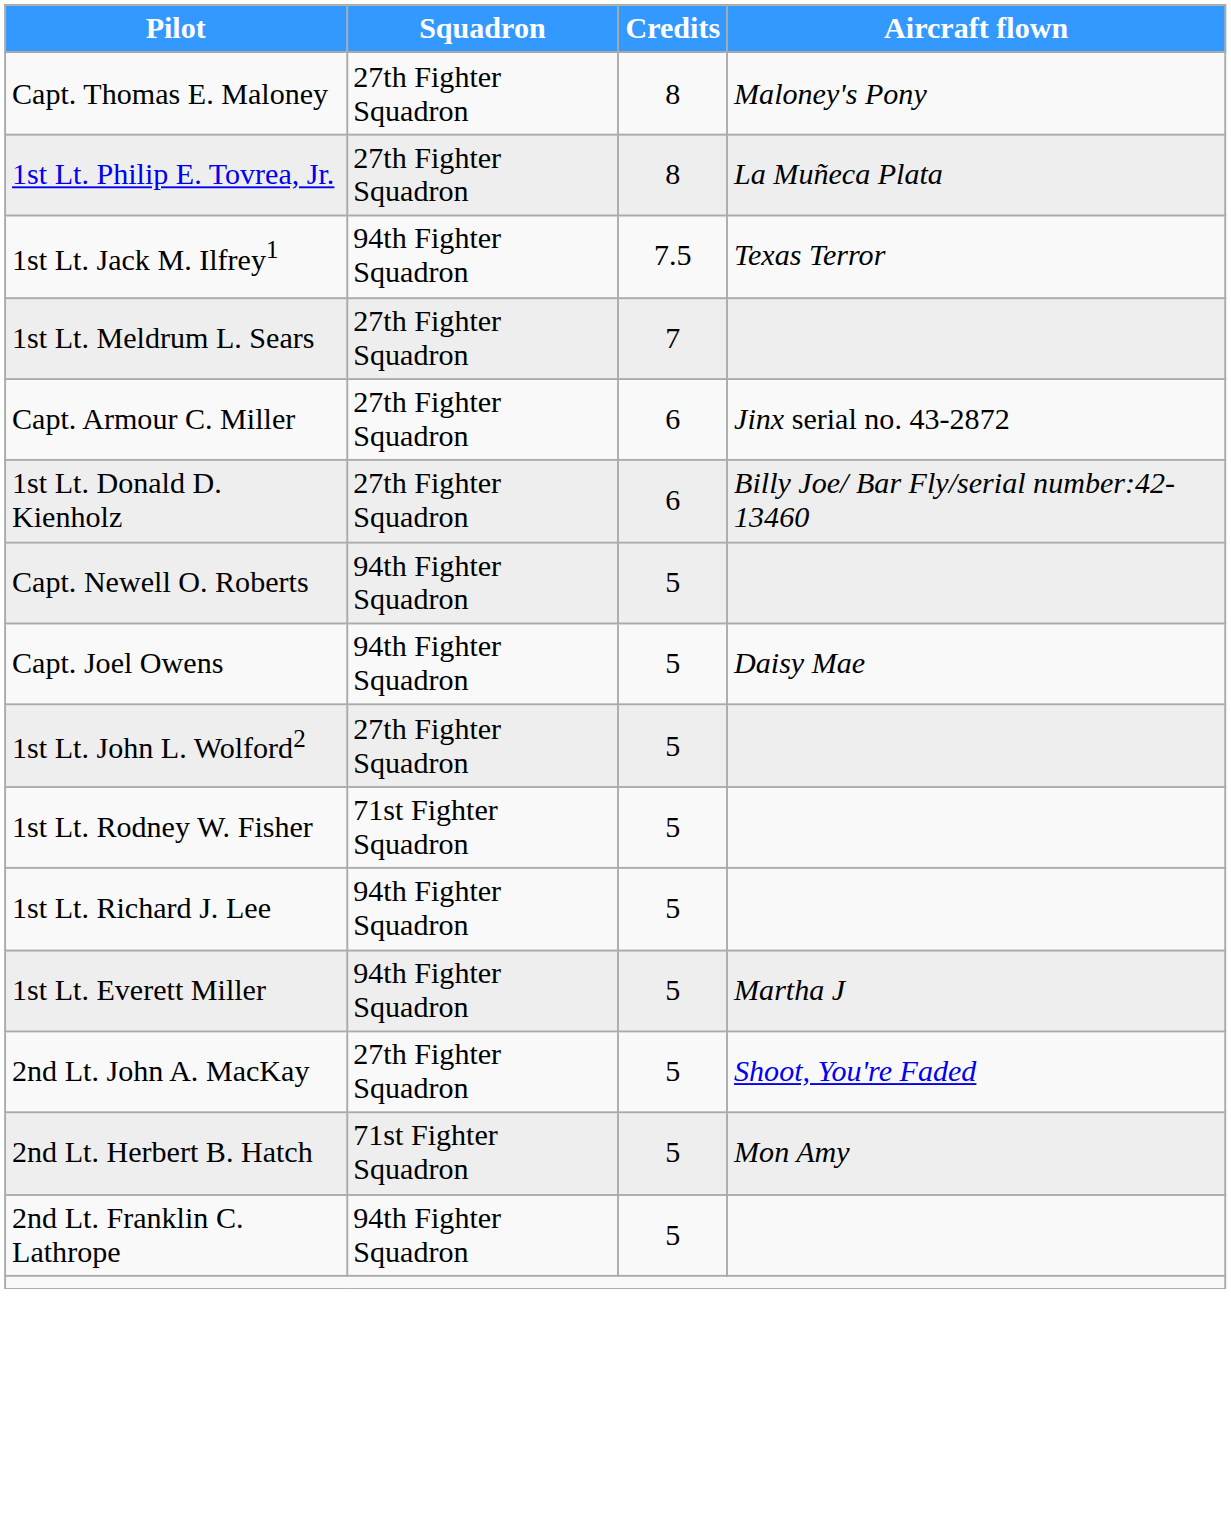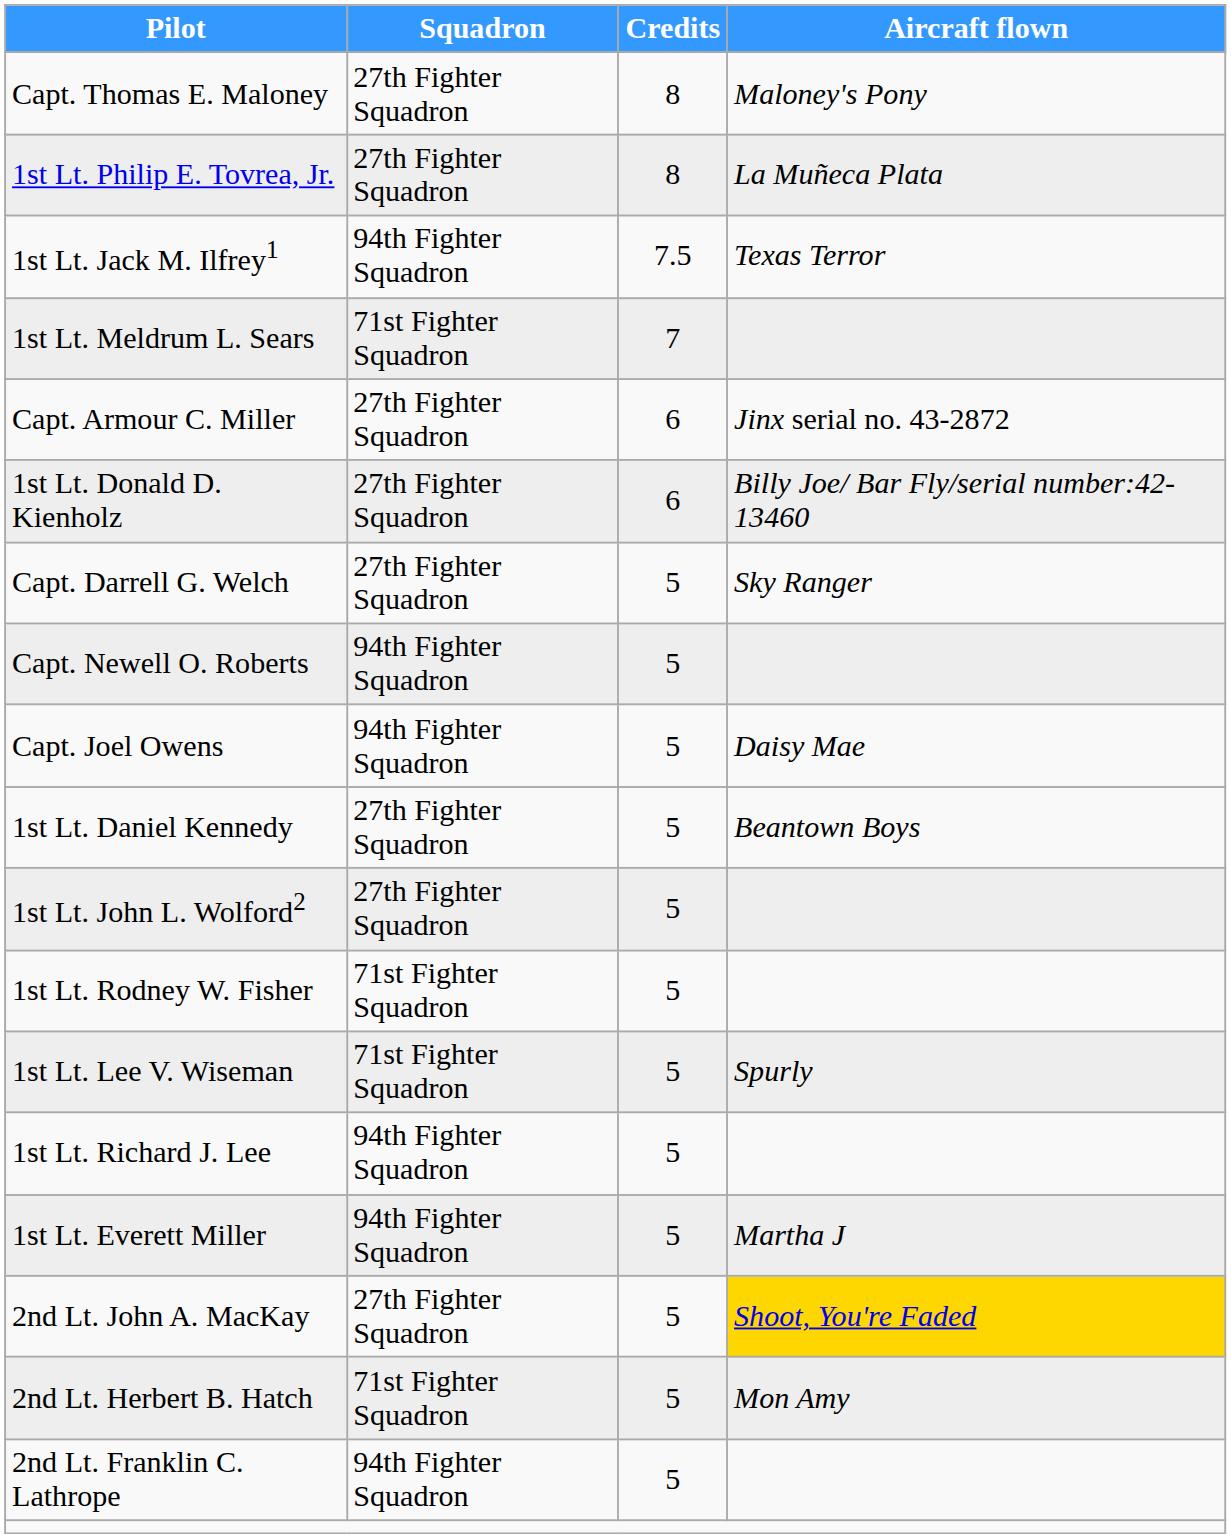 <table class="wikitable" style="margin:0.5em auto; width:650px;">
 <tr>
 <th style="background:#39f; color:white;">Pilot</th>
 <th style="background:#39f; color:white;">Squadron</th>
 <th style="background:#39f; color:white;">Credits</th>
 <th style="background:#39f; color:white;">Aircraft flown</th>
 </tr>
 <tr>
 <td>Capt. Thomas E. Maloney</td>
 <td>27th Fighter Squadron</td>
 <td align=center>8</td>
 <td><em>Maloney's Pony</em></td>
 </tr>
 <tr style="background:#eee;">
 <td><a href='#'>1st Lt. Philip E. Tovrea, Jr.</a></td>
 <td>27th Fighter Squadron</td>
 <td align=center>8</td>
 <td><em>La Muñeca Plata</em></td>
 </tr>
 <tr>
 <td>1st Lt. Jack M. Ilfrey<sup>1</sup></td>
 <td>94th Fighter Squadron</td>
 <td align=center>7.5</td>
 <td><em>Texas Terror</em></td>
 </tr>
 <tr style="background:#eee;">
 <td>1st Lt. Meldrum L. Sears</td>
-<td>27th Fighter Squadron</td>
+<td>71st Fighter Squadron</td>
 <td align=center>7</td>
 <td></td>
 </tr>
 <tr>
 <td>Capt. Armour C. Miller</td>
 <td>27th Fighter Squadron</td>
 <td align=center>6</td>
 <td><em>Jinx</em> serial no. 43-2872</td>
 </tr>
 <tr style="background:#eee;">
 <td>1st Lt. Donald D. Kienholz</td>
 <td>27th Fighter Squadron</td>
 <td align=center>6</td>
 <td><em>Billy Joe/ Bar Fly/serial number:42-13460</em></td>
 </tr>
+<tr Capt.>
+<td>Capt. Darrell G. Welch</td>
+<td>27th Fighter Squadron</td>
+<td align=center>5</td>
+<td><em>Sky Ranger</em></td>
+</tr>
 <tr style="background:#eee;">
 <td>Capt. Newell O. Roberts</td>
 <td>94th Fighter Squadron</td>
 <td align=center>5</td>
 <td></td>
 </tr>
 <tr>
 <td>Capt. Joel Owens</td>
 <td>94th Fighter Squadron</td>
 <td align=center>5</td>
 <td><em>Daisy Mae</em></td>
 </tr>
+<tr>
+<td>1st Lt. Daniel Kennedy</td>
+<td>27th Fighter Squadron</td>
+<td align=center>5</td>
+<td><em>Beantown Boys</em></td>
+</tr>
 <tr style="background:#eee;">
 <td>1st Lt. John L. Wolford<sup>2</sup></td>
 <td>27th Fighter Squadron</td>
 <td align=center>5</td>
 <td></td>
 </tr>
 <tr>
 <td>1st Lt. Rodney W. Fisher</td>
 <td>71st Fighter Squadron</td>
 <td align=center>5</td>
 <td></td>
+</tr>
+<tr style="background:#eee;">
+<td>1st Lt. Lee V. Wiseman</td>
+<td>71st Fighter Squadron</td>
+<td align=center>5</td>
+<td><em>Spurly</em></td>
 </tr>
 <tr>
 <td>1st Lt. Richard J. Lee</td>
 <td>94th Fighter Squadron</td>
 <td align=center>5</td>
 <td></td>
 </tr>
 <tr style="background:#eee;">
 <td>1st Lt. Everett Miller</td>
 <td>94th Fighter Squadron</td>
 <td align=center>5</td>
 <td><em>Martha J</em></td>
 </tr>
 <tr>
 <td>2nd Lt. John A. MacKay</td>
 <td>27th Fighter Squadron</td>
 <td align=center>5</td>
-<td><em><a href='#'>Shoot, You're Faded</a></em></td>
+<td style="background: gold;"><em><a href='#'>Shoot, You're Faded</a></em></td>
 </tr>
 <tr style="background:#eee;">
 <td>2nd Lt. Herbert B. Hatch</td>
 <td>71st Fighter Squadron</td>
 <td align=center>5</td>
 <td><em>Mon Amy</em></td>
 </tr>
 <tr>
 <td>2nd Lt. Franklin C. Lathrope</td>
 <td>94th Fighter Squadron</td>
 <td align=center>5</td>
 <td></td>
 </tr>
 <tr>
 <td colspan=4 style="font-size:88%"></td>
 </tr>
 </table>
